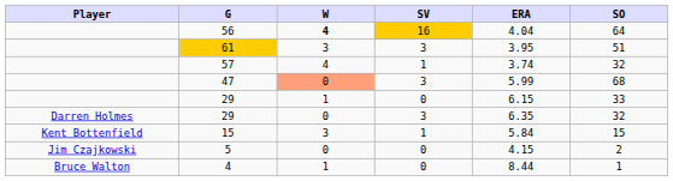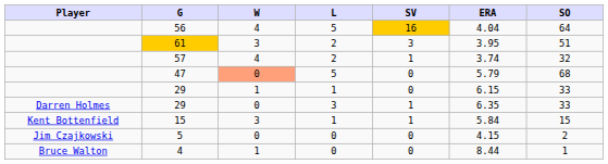 <table class="wikitable sortable">
 <tr>
 <th style="background:#ddf; width:16%;">Player</th>
 <th style="background:#ddf; width:9%;">G</th>
 <th style="background:#ddf; width:9%;">W</th>
+<th style="background:#ddf; width:9%;">L</th>
 <th style="background:#ddf; width:9%;">SV</th>
 <th style="background:#ddf; width:9%;">ERA</th>
 <th style="background:#ddf; width:9%;">SO</th>
 </tr>
 <tr style="text-align:center;">
 <td></td>
 <td>56</td>
-<td><strong>4</strong></td>
+<td>4</td>
+<td>5</td>
 <td bgcolor="#FFCC00">16</td>
 <td>4.04</td>
 <td>64</td>
 </tr>
 <tr align=center>
 <td></td>
 <td bgcolor="#FFCC00">61</td>
 <td>3</td>
+<td>2</td>
 <td>3</td>
 <td>3.95</td>
 <td>51</td>
 </tr>
 <tr style="text-align:center;">
 <td></td>
 <td>57</td>
 <td>4</td>
+<td>2</td>
 <td>1</td>
 <td>3.74</td>
 <td>32</td>
 </tr>
 <tr style="text-align:center;">
 <td></td>
 <td>47</td>
 <td style="background: lightsalmon;">0</td>
-<td>3</td>
-<td>5.99</td>
+<td>5</td>
+<td>0</td>
+<td>5.79</td>
 <td>68</td>
 </tr>
 <tr style="text-align:center;">
 <td></td>
 <td>29</td>
+<td>1</td>
 <td>1</td>
 <td>0</td>
 <td>6.15</td>
 <td>33</td>
 </tr>
 <tr align=center>
 <td><a href='#'>Darren Holmes</a></td>
 <td>29</td>
 <td>0</td>
 <td>3</td>
+<td>1</td>
 <td>6.35</td>
-<td>32</td>
+<td>33</td>
 </tr>
 <tr align=center>
 <td><a href='#'>Kent Bottenfield</a></td>
 <td>15</td>
 <td>3</td>
+<td>1</td>
 <td>1</td>
 <td>5.84</td>
 <td>15</td>
 </tr>
 <tr align=center>
 <td><a href='#'>Jim Czajkowski</a></td>
 <td>5</td>
+<td>0</td>
 <td>0</td>
 <td>0</td>
 <td>4.15</td>
 <td>2</td>
 </tr>
 <tr align=center>
 <td><a href='#'>Bruce Walton</a></td>
 <td>4</td>
 <td>1</td>
 <td>0</td>
+<td>0</td>
 <td>8.44</td>
 <td>1</td>
 </tr>
 </table>
